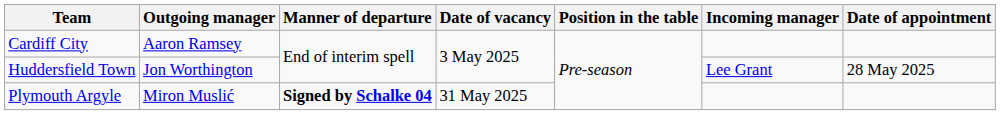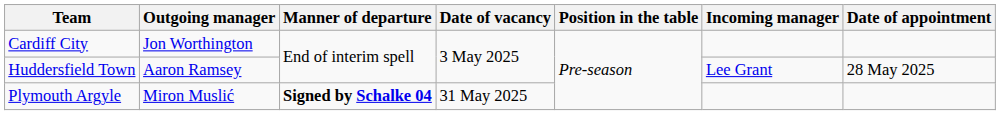 <table class="wikitable sortable">
 <tr>
 <th>Team</th>
 <th>Outgoing manager</th>
 <th>Manner of departure</th>
 <th>Date of vacancy</th>
 <th>Position in the table</th>
 <th>Incoming manager</th>
 <th>Date of appointment</th>
 </tr>
 <tr>
 <td><a href='#'>Cardiff City</a></td>
-<td> <a href='#'>Aaron Ramsey</a></td>
+<td> <a href='#'>Jon Worthington</a></td>
 <td rowspan="2">End of interim spell</td>
 <td rowspan="2">3 May 2025</td>
 <td rowspan="3"><em>Pre-season</em></td>
 <td></td>
 <td></td>
 </tr>
 <tr>
 <td><a href='#'>Huddersfield Town</a></td>
-<td> <a href='#'>Jon Worthington</a></td>
+<td> <a href='#'>Aaron Ramsey</a></td>
 <td> <a href='#'>Lee Grant</a></td>
 <td>28 May 2025</td>
 </tr>
 <tr>
 <td><a href='#'>Plymouth Argyle</a></td>
 <td> <a href='#'>Miron Muslić</a></td>
 <td><strong>Signed by <a href='#'>Schalke 04</a></strong></td>
 <td>31 May 2025</td>
 <td></td>
 <td></td>
 </tr>
 </table>
